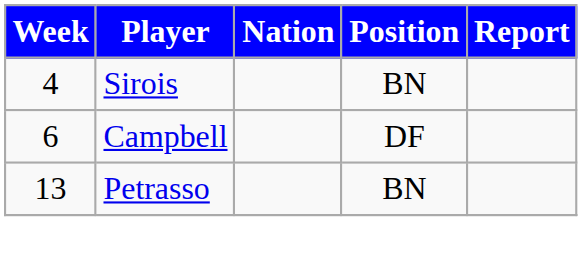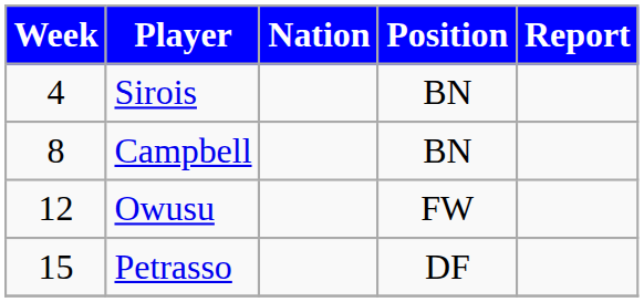 <table class="wikitable" style="font-size: 95%; text-align: center;">
 <tr>
 <th style="background:#00f; color:white; text-align:center;">Week</th>
 <th style="background:#00f; color:white; text-align:center;">Player</th>
 <th style="background:#00f; color:white; text-align:center;">Nation</th>
 <th style="background:#00f; color:white; text-align:center;">Position</th>
 <th style="background:#00f; color:white; text-align:center;">Report</th>
 </tr>
 <tr>
 <td>4</td>
 <td style="text-align:left;"><a href='#'>Sirois</a></td>
 <td style="text-align:left;"></td>
 <td>BN</td>
 <td></td>
 </tr>
 <tr>
-<td>6</td>
+<td>8</td>
 <td style="text-align:left;"><a href='#'>Campbell</a></td>
+<td style="text-align:left;"></td>
+<td>BN</td>
+<td></td>
+</tr>
+<tr>
+<td>12</td>
+<td style="text-align:left;"><a href='#'>Owusu</a></td>
+<td style="text-align:left;"></td>
+<td>FW</td>
+<td></td>
+</tr>
+<tr>
+<td>15</td>
+<td style="text-align:left;"><a href='#'>Petrasso</a></td>
 <td style="text-align:left;"></td>
 <td>DF</td>
 <td></td>
 </tr>
 <tr>
-<td>13</td>
-<td style="text-align:left;"><a href='#'>Petrasso</a></td>
-<td style="text-align:left;"></td>
-<td>BN</td>
-<td></td>
-</tr>
-<tr>
 </tr>
 </table>
